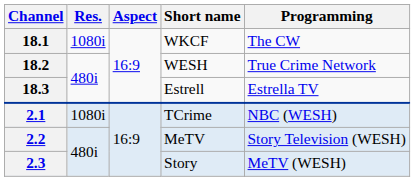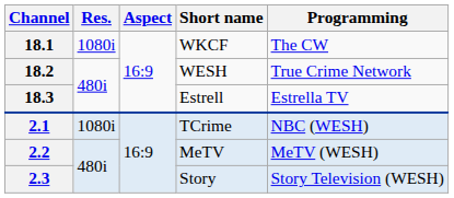 <table class="wikitable">
 <tr>
 <th scope = "col"><a href='#'>Channel</a></th>
 <th scope = "col"><a href='#'>Res.</a></th>
 <th scope = "col"><a href='#'>Aspect</a></th>
 <th scope = "col">Short name</th>
 <th scope = "col">Programming</th>
 </tr>
 <tr>
 <th scope = "row">18.1</th>
 <td><a href='#'>1080i</a></td>
 <td rowspan=3><a href='#'>16:9</a></td>
 <td>WKCF</td>
 <td><a href='#'>The CW</a></td>
 </tr>
 <tr>
 <th scope = "row">18.2</th>
 <td rowspan=2><a href='#'>480i</a></td>
 <td>WESH</td>
 <td><a href='#'>True Crime Network</a></td>
 </tr>
 <tr>
 <th scope = "row">18.3</th>
 <td>Estrell</td>
 <td><a href='#'>Estrella TV</a></td>
 </tr>
 <tr style="background-color:#DFEBF6; border-top: 2px solid #003399;">
 <th scope = "row"><a href='#'>2.1</a></th>
 <td>1080i</td>
 <td rowspan=3>16:9</td>
 <td>TCrime</td>
 <td><a href='#'>NBC</a> (<a href='#'>WESH</a>)</td>
 </tr>
 <tr style="background-color:#DFEBF6;">
 <th scope = "row"><a href='#'>2.2</a></th>
 <td rowspan=2>480i</td>
 <td>MeTV</td>
-<td><a href='#'>Story Television</a> (WESH)</td>
+<td><a href='#'>MeTV</a> (WESH)</td>
 </tr>
 <tr style="background-color:#DFEBF6;">
 <th scope = "row"><a href='#'>2.3</a></th>
 <td>Story</td>
-<td><a href='#'>MeTV</a> (WESH)</td>
+<td><a href='#'>Story Television</a> (WESH)</td>
 </tr>
 </table>
